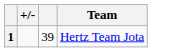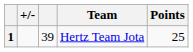 <table class="wikitable" style="font-size:95%;">
 <tr>
 <th scope="col"></th>
 <th scope="col">+/-</th>
 <th scope="col"></th>
 <th scope="col">Team</th>
+<th scope="col">Points</th>
 </tr>
 <tr>
 <th align="center">1</th>
 <td align="left"></td>
 <td align="center">39</td>
 <td> <a href='#'>Hertz Team Jota</a></td>
+<td align="right">25</td>
 </tr>
 </table>
